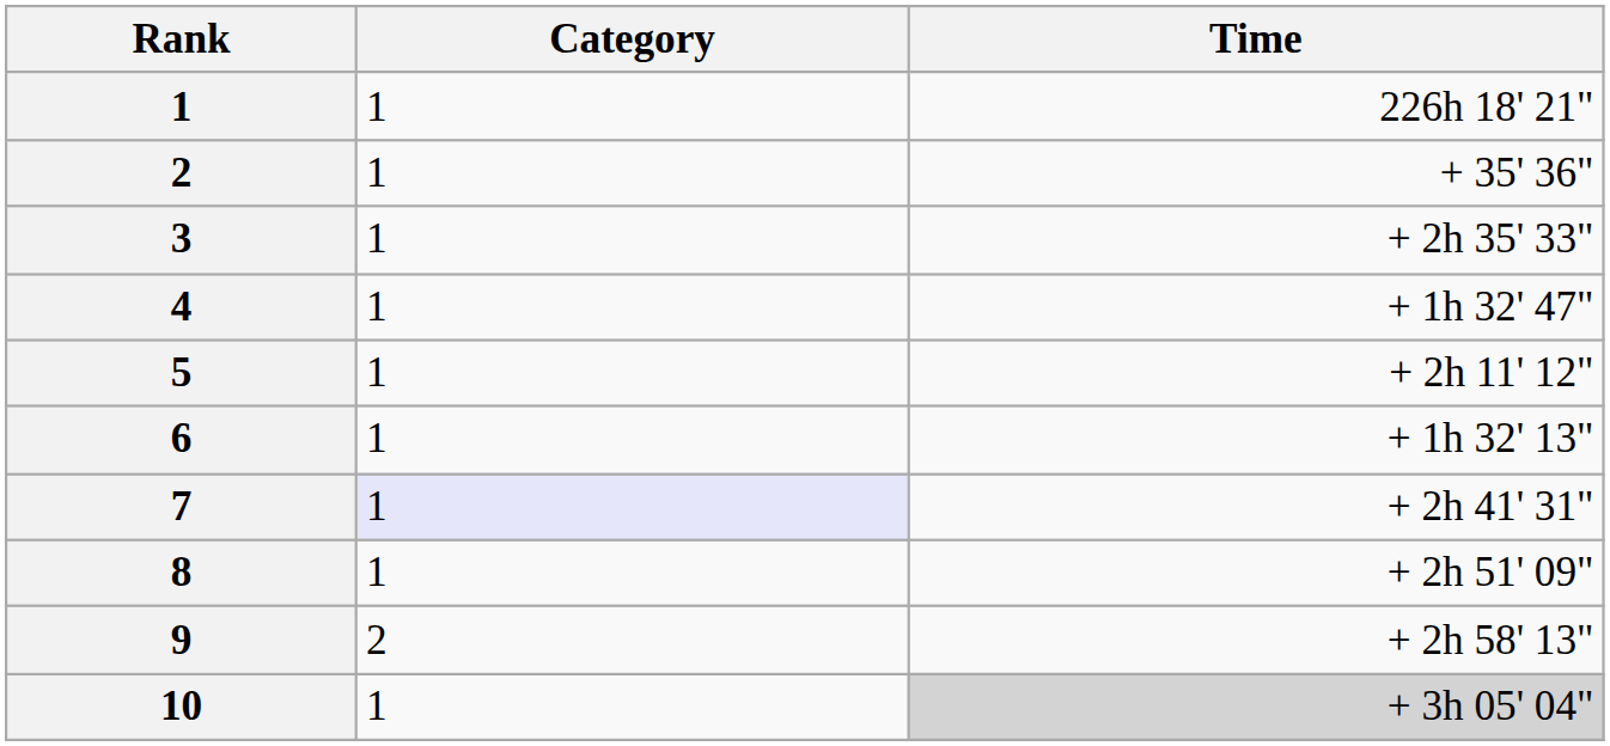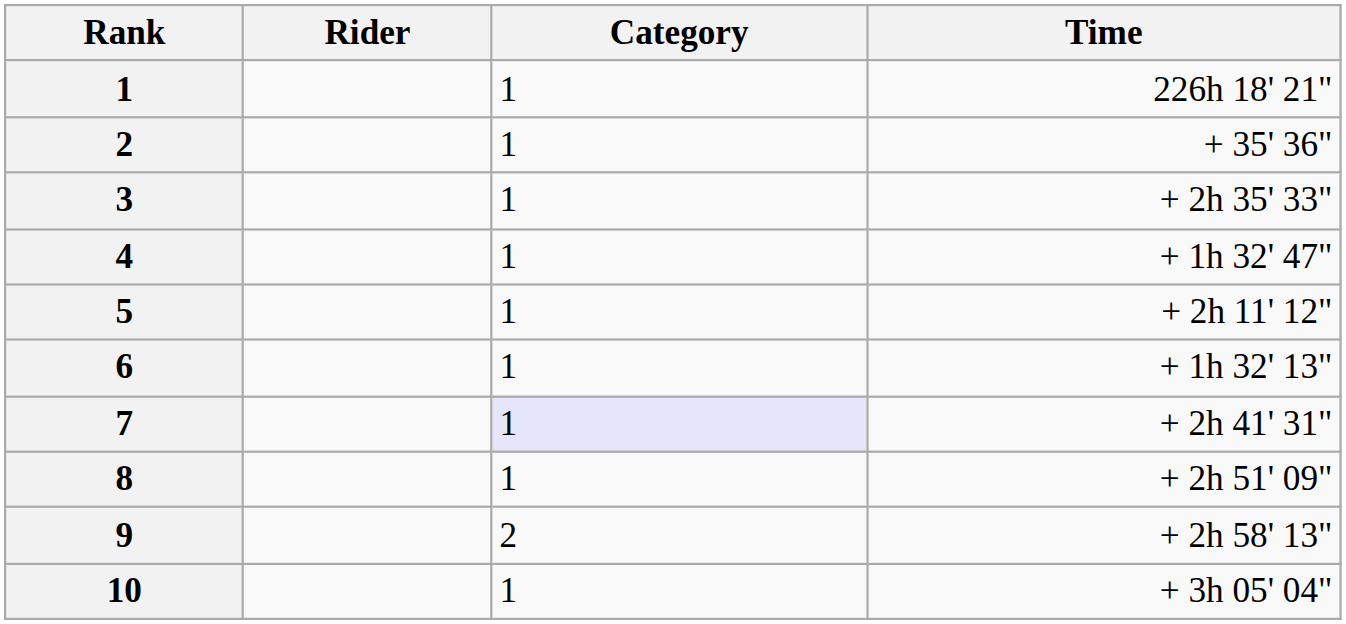 <table class="wikitable" style="width:38em;margin-bottom:0;">
 <tr>
 <th scope="col">Rank</th>
+<th scope="col">Rider</th>
 <th scope="col">Category</th>
 <th scope="col">Time</th>
 </tr>
 <tr>
 <th scope="row">1</th>
+<td></td>
 <td>1</td>
 <td style="text-align:right;">226h 18' 21"</td>
 </tr>
 <tr>
 <th scope="row">2</th>
+<td></td>
 <td>1</td>
 <td style="text-align:right;">+ 35' 36"</td>
 </tr>
 <tr>
 <th scope="row">3</th>
+<td></td>
 <td>1</td>
 <td style="text-align:right;">+ 2h 35' 33"</td>
 </tr>
 <tr>
 <th scope="row">4</th>
+<td></td>
 <td>1</td>
 <td style="text-align:right;">+ 1h 32' 47"</td>
 </tr>
 <tr>
 <th scope="row">5</th>
+<td></td>
 <td>1</td>
 <td style="text-align:right;">+ 2h 11' 12"</td>
 </tr>
 <tr>
 <th scope="row">6</th>
+<td></td>
 <td>1</td>
 <td style="text-align:right;">+ 1h 32' 13"</td>
 </tr>
 <tr>
 <th scope="row">7</th>
+<td></td>
 <td style="background: lavender;">1</td>
 <td style="text-align:right;">+ 2h 41' 31"</td>
 </tr>
 <tr>
 <th scope="row">8</th>
+<td></td>
 <td>1</td>
 <td style="text-align:right;">+ 2h 51' 09"</td>
 </tr>
 <tr>
 <th scope="row">9</th>
+<td></td>
 <td>2</td>
 <td style="text-align:right;">+ 2h 58' 13"</td>
 </tr>
 <tr>
 <th scope="row">10</th>
+<td></td>
 <td>1</td>
-<td style="background: lightgrey; text-align:right;">+ 3h 05' 04"</td>
+<td style="text-align:right;">+ 3h 05' 04"</td>
 </tr>
 </table>
